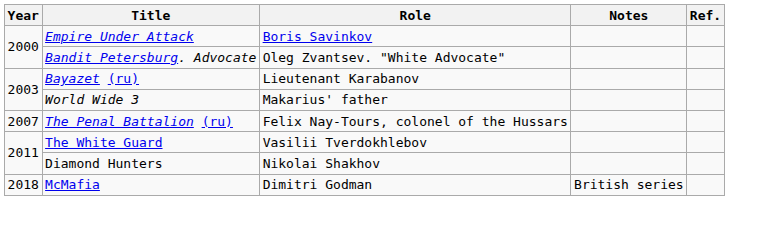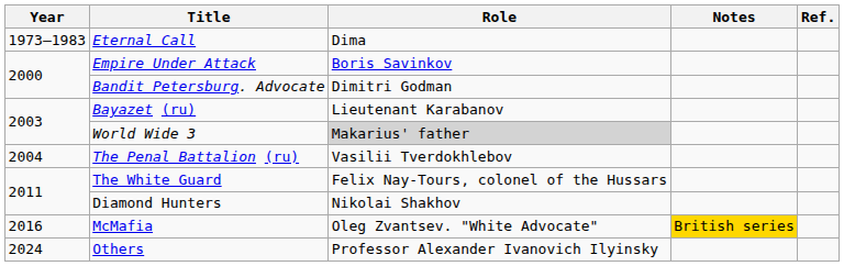 <table class="wikitable sortable">
 <tr>
 <th>Year</th>
 <th>Title</th>
 <th>Role</th>
 <th class="unsortable">Notes</th>
 <th>Ref.</th>
+</tr>
+<tr>
+<td>1973–1983</td>
+<td><em><a href='#'>Eternal Call</a></em></td>
+<td>Dima</td>
+<td></td>
+<td></td>
 </tr>
 <tr>
 <td rowspan="2">2000</td>
 <td><em><a href='#'>Empire Under Attack</a></em></td>
 <td><a href='#'>Boris Savinkov</a></td>
 <td></td>
 <td></td>
 </tr>
 <tr>
 <td><em><a href='#'>Bandit Petersburg</a>. Advocate</em></td>
-<td>Oleg Zvantsev. "White Advocate"</td>
+<td>Dimitri Godman</td>
 <td></td>
 <td></td>
 </tr>
 <tr>
 <td rowspan="2">2003</td>
 <td><em><a href='#'>Bayazet</a></em> <a href='#'>(ru)</a></td>
 <td>Lieutenant Karabanov</td>
 <td></td>
 <td></td>
 </tr>
 <tr>
 <td><em>World Wide 3</em></td>
-<td>Makarius' father</td>
+<td style="background: lightgrey;">Makarius' father</td>
 <td></td>
 <td></td>
 </tr>
 <tr>
-<td>2007</td>
+<td>2004</td>
 <td><em><a href='#'>The Penal Battalion</a></em> <a href='#'>(ru)</a><em></td>
-<td>Felix Nay-Tours, colonel of the Hussars</td>
+<td>Vasilii Tverdokhlebov</td>
 <td></td>
 <td></td>
 </tr>
 <tr>
 <td rowspan="2">2011</td>
 <td></em><a href='#'>The White Guard</a><em></td>
-<td>Vasilii Tverdokhlebov</td>
+<td>Felix Nay-Tours, colonel of the Hussars</td>
 <td></td>
 <td></td>
 </tr>
 <tr>
 <td></em>Diamond Hunters<em></td>
 <td>Nikolai Shakhov</td>
 <td></td>
 <td></td>
 </tr>
 <tr>
-<td>2018</td>
+<td>2016</td>
 <td></em><a href='#'>McMafia</a><em></td>
-<td>Dimitri Godman</td>
-<td>British series</td>
+<td>Oleg Zvantsev. "White Advocate"</td>
+<td style="background: gold;">British series</td>
+<td></td>
+</tr>
+<tr>
+<td>2024</td>
+<td></em><a href='#'>Others</a><em></td>
+<td>Professor Alexander Ivanovich Ilyinsky</td>
+<td></td>
 <td></td>
 </tr>
 </table>
